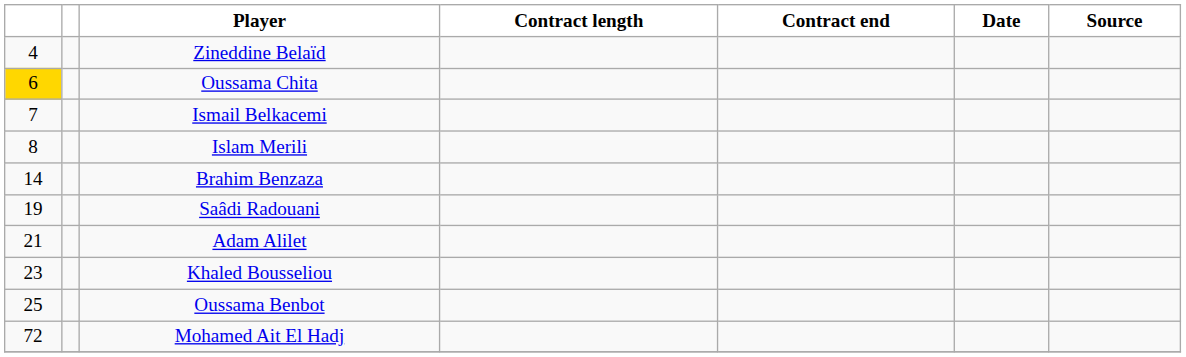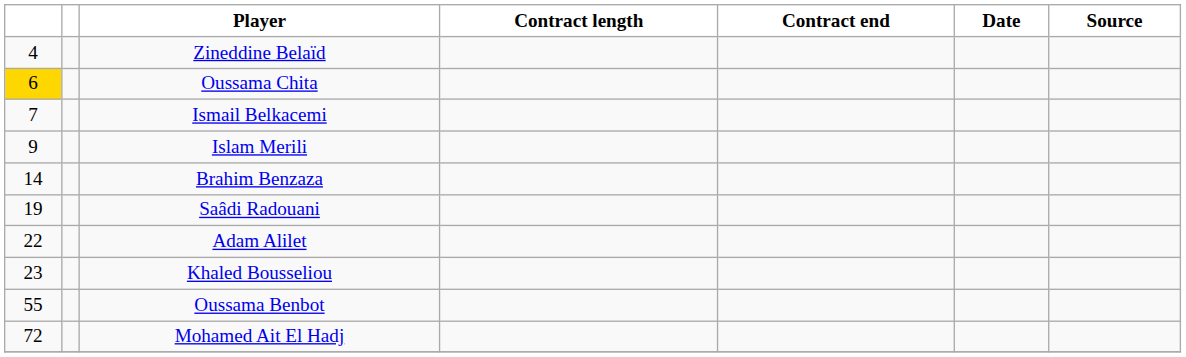 <table class="wikitable sortable" style="width:70%; text-align:center; font-size:90%; text-align:centre;">
 <tr>
 <th style="background:white; color:black; text-align:center;"></th>
 <th style="background:white; color:black; text-align:center;"></th>
 <th style="background:white; color:black; text-align:center;">Player</th>
 <th style="background:white; color:black; text-align:center;">Contract length</th>
 <th style="background:white; color:black; text-align:center;">Contract end</th>
 <th style="background:white; color:black; text-align:center;">Date</th>
 <th style="background:white; color:black; text-align:center;">Source</th>
 </tr>
 <tr>
 <td align=center>4</td>
 <td align=center></td>
 <td><a href='#'>Zineddine Belaïd</a></td>
 <td align=center></td>
 <td align=center></td>
 <td align=center></td>
 <td align=center></td>
 </tr>
 <tr>
 <td align=center style="background: gold;">6</td>
 <td align=center></td>
 <td><a href='#'>Oussama Chita</a></td>
 <td align=center></td>
 <td align=center></td>
 <td align=center></td>
 <td align=center></td>
 </tr>
 <tr>
 <td align=center>7</td>
 <td align=center></td>
 <td><a href='#'>Ismail Belkacemi</a></td>
 <td align=center></td>
 <td align=center></td>
 <td align=center></td>
 <td align=center></td>
 </tr>
 <tr>
-<td align=center>8</td>
+<td align=center>9</td>
 <td align=center></td>
 <td><a href='#'>Islam Merili</a></td>
 <td align=center></td>
 <td align=center></td>
 <td align=center></td>
 <td align=center></td>
 </tr>
 <tr>
 <td align=center>14</td>
 <td align=center></td>
 <td><a href='#'>Brahim Benzaza</a></td>
 <td align=center></td>
 <td align=center></td>
 <td align=center></td>
 <td align=center></td>
 </tr>
 <tr>
 <td align=center>19</td>
 <td align=center></td>
 <td><a href='#'>Saâdi Radouani</a></td>
 <td align=center></td>
 <td align=center></td>
 <td align=center></td>
 <td align=center></td>
 </tr>
 <tr>
-<td align=center>21</td>
+<td align=center>22</td>
 <td align=center></td>
 <td><a href='#'>Adam Alilet</a></td>
 <td align=center></td>
 <td align=center></td>
 <td align=center></td>
 <td align=center></td>
 </tr>
 <tr>
 <td align=center>23</td>
 <td align=center></td>
 <td><a href='#'>Khaled Bousseliou</a></td>
 <td align=center></td>
 <td align=center></td>
 <td align=center></td>
 <td align=center></td>
 </tr>
 <tr>
-<td align=center>25</td>
+<td align=center>55</td>
 <td align=center></td>
 <td><a href='#'>Oussama Benbot</a></td>
 <td align=center></td>
 <td align=center></td>
 <td align=center></td>
 <td align=center></td>
 </tr>
 <tr>
 <td align=center>72</td>
 <td align=center></td>
 <td><a href='#'>Mohamed Ait El Hadj</a></td>
 <td align=center></td>
 <td align=center></td>
 <td align=center></td>
 <td align=center></td>
 </tr>
 <tr>
 </tr>
 </table>
